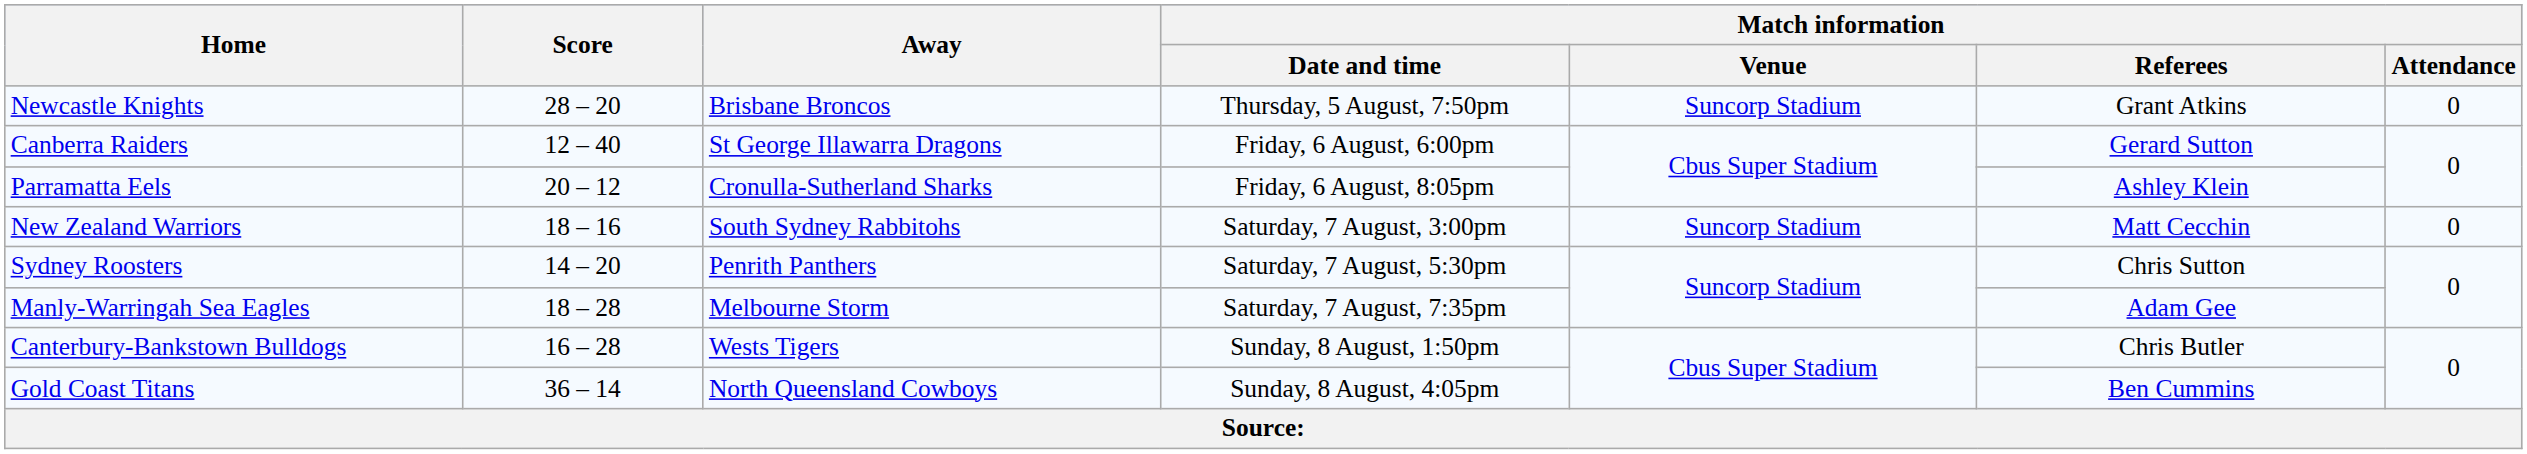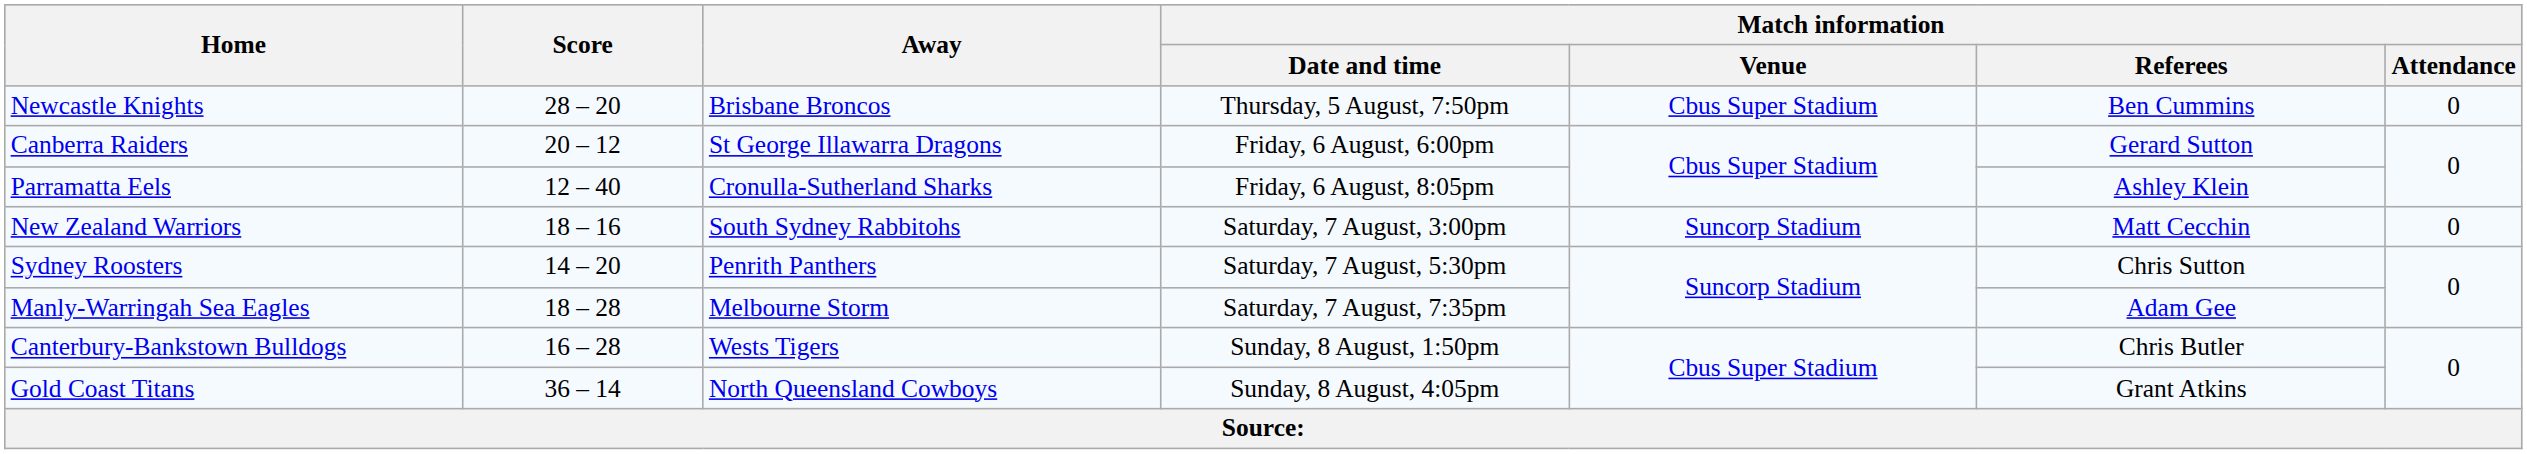 <table class="wikitable" style="border-collapse:collapse; text-align:center; width:100%;">
 <tr style="background:#c1d8ff;">
 <th rowspan="2" style="width:19%;">Home</th>
 <th rowspan="2" style="width:10%;">Score</th>
 <th rowspan="2" style="width:19%;">Away</th>
 <th colspan="6">Match information</th>
 </tr>
 <tr style="background:#efefef;">
 <th width="17%">Date and time</th>
 <th width="17%">Venue</th>
 <th width="17%">Referees</th>
 <th width="5%">Attendance</th>
 </tr>
 <tr style="text-align:center; background:#f5faff;">
 <td align="left"> <a href='#'>Newcastle Knights</a></td>
 <td>28 – 20</td>
 <td align="left"> <a href='#'>Brisbane Broncos</a></td>
 <td>Thursday, 5 August, 7:50pm</td>
-<td><a href='#'>Suncorp Stadium</a></td>
-<td>Grant Atkins</td>
+<td><a href='#'>Cbus Super Stadium</a></td>
+<td><a href='#'>Ben Cummins</a></td>
 <td>0</td>
 </tr>
 <tr style="text-align:center; background:#f5faff;">
 <td align="left"> <a href='#'>Canberra Raiders</a></td>
-<td>12 – 40</td>
+<td>20 – 12</td>
 <td align="left"> <a href='#'>St George Illawarra Dragons</a></td>
 <td>Friday, 6 August, 6:00pm</td>
 <td rowspan="2"><a href='#'>Cbus Super Stadium</a></td>
 <td><a href='#'>Gerard Sutton</a></td>
 <td rowspan="2">0</td>
 </tr>
 <tr style="text-align:center; background:#f5faff;">
 <td align="left"> <a href='#'>Parramatta Eels</a></td>
-<td>20 – 12</td>
+<td>12 – 40</td>
 <td align="left"> <a href='#'>Cronulla-Sutherland Sharks</a></td>
 <td>Friday, 6 August, 8:05pm</td>
 <td><a href='#'>Ashley Klein</a></td>
 </tr>
 <tr style="text-align:center; background:#f5faff;">
 <td align="left"> <a href='#'>New Zealand Warriors</a></td>
 <td>18 – 16</td>
 <td align="left"> <a href='#'>South Sydney Rabbitohs</a></td>
 <td>Saturday, 7 August, 3:00pm</td>
 <td><a href='#'>Suncorp Stadium</a></td>
 <td><a href='#'>Matt Cecchin</a></td>
 <td>0</td>
 </tr>
 <tr style="text-align:center; background:#f5faff;">
 <td align="left"> <a href='#'>Sydney Roosters</a></td>
 <td>14 – 20</td>
 <td align="left"> <a href='#'>Penrith Panthers</a></td>
 <td>Saturday, 7 August, 5:30pm</td>
 <td rowspan="2"><a href='#'>Suncorp Stadium</a></td>
 <td>Chris Sutton</td>
 <td rowspan="2">0</td>
 </tr>
 <tr style="text-align:center; background:#f5faff;">
 <td align="left"> <a href='#'>Manly-Warringah Sea Eagles</a></td>
 <td>18 – 28</td>
 <td align="left"> <a href='#'>Melbourne Storm</a></td>
 <td>Saturday, 7 August, 7:35pm</td>
 <td><a href='#'>Adam Gee</a></td>
 </tr>
 <tr style="text-align:center; background:#f5faff;">
 <td align="left"> <a href='#'>Canterbury-Bankstown Bulldogs</a></td>
 <td>16 – 28</td>
 <td align="left"> <a href='#'>Wests Tigers</a></td>
 <td>Sunday, 8 August, 1:50pm</td>
 <td rowspan="2"><a href='#'>Cbus Super Stadium</a></td>
 <td>Chris Butler</td>
 <td rowspan="2">0</td>
 </tr>
 <tr style="text-align:center; background:#f5faff;">
 <td align="left"> <a href='#'>Gold Coast Titans</a></td>
 <td>36 – 14</td>
 <td align="left"> <a href='#'>North Queensland Cowboys</a></td>
 <td>Sunday, 8 August, 4:05pm</td>
-<td><a href='#'>Ben Cummins</a></td>
+<td>Grant Atkins</td>
 </tr>
 <tr>
 <th colspan="7">Source:</th>
 </tr>
 </table>
